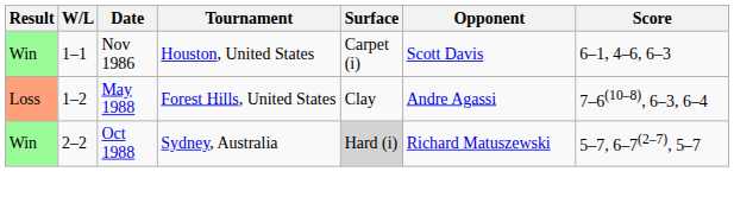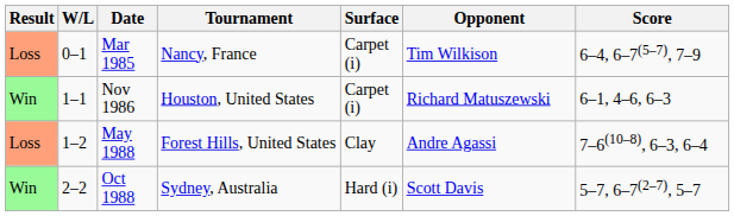 <table class="sortable wikitable">
 <tr>
 <th>Result</th>
 <th style="width:30px" class="unsortable">W/L</th>
 <th style="width:50px">Date</th>
 <th style="width:170px">Tournament</th>
 <th style="width:50px">Surface</th>
 <th style="width:160px">Opponent</th>
 <th style="width:140px" class="unsortable">Score</th>
 </tr>
 <tr>
+<td style="background:#ffa07a;">Loss</td>
+<td>0–1</td>
+<td><a href='#'>Mar 1985</a></td>
+<td><a href='#'>Nancy</a>, France</td>
+<td>Carpet (i)</td>
+<td> <a href='#'>Tim Wilkison</a></td>
+<td>6–4, 6–7<sup>(5–7)</sup>, 7–9</td>
+</tr>
+<tr>
 <td style="background:#98fb98;">Win</td>
 <td>1–1</td>
 <td>Nov 1986</td>
 <td><a href='#'>Houston</a>, United States</td>
 <td>Carpet (i)</td>
-<td> <a href='#'>Scott Davis</a></td>
+<td> <a href='#'>Richard Matuszewski</a></td>
 <td>6–1, 4–6, 6–3</td>
 </tr>
 <tr>
 <td style="background:#ffa07a;">Loss</td>
 <td>1–2</td>
 <td><a href='#'>May 1988</a></td>
 <td><a href='#'>Forest Hills</a>, United States</td>
 <td>Clay</td>
 <td> <a href='#'>Andre Agassi</a></td>
 <td>7–6<sup>(10–8)</sup>, 6–3, 6–4</td>
 </tr>
 <tr>
 <td style="background:#98fb98;">Win</td>
 <td>2–2</td>
 <td><a href='#'>Oct 1988</a></td>
 <td><a href='#'>Sydney</a>, Australia</td>
-<td style="background: lightgrey;">Hard (i)</td>
-<td> <a href='#'>Richard Matuszewski</a></td>
+<td>Hard (i)</td>
+<td> <a href='#'>Scott Davis</a></td>
 <td>5–7, 6–7<sup>(2–7)</sup>, 5–7</td>
 </tr>
 </table>
